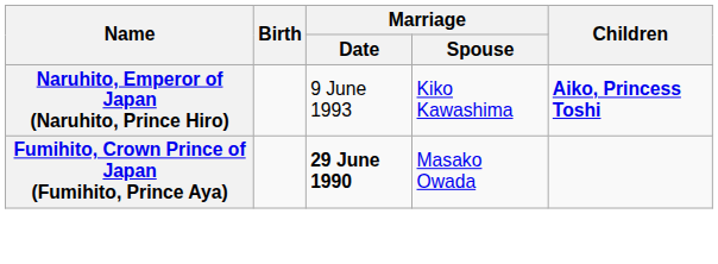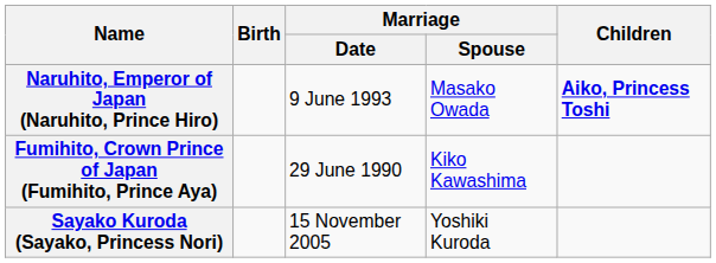 <table class="wikitable plainrowheaders">
 <tr>
 <th rowspan="2" scope="col">Name</th>
 <th rowspan="2" scope="col">Birth</th>
 <th colspan="2" scope="col">Marriage</th>
 <th rowspan="2" scope="col">Children</th>
 </tr>
 <tr>
 <th scope="col">Date</th>
 <th scope="col">Spouse</th>
 </tr>
 <tr>
 <th scope="row"><a href='#'>Naruhito, Emperor of Japan</a><br>(Naruhito, Prince Hiro)</th>
 <td></td>
 <td>9 June 1993</td>
-<td><a href='#'>Kiko Kawashima</a></td>
+<td><a href='#'>Masako Owada</a></td>
 <td><strong><a href='#'>Aiko, Princess Toshi</a></strong></td>
 </tr>
 <tr>
 <th scope="row"><a href='#'>Fumihito, Crown Prince of Japan</a><br>(Fumihito, Prince Aya)</th>
 <td></td>
-<td><strong>29 June 1990</strong></td>
-<td><a href='#'>Masako Owada</a></td>
+<td>29 June 1990</td>
+<td><a href='#'>Kiko Kawashima</a></td>
+<td></td>
+</tr>
+<tr>
+<th scope="row"><a href='#'>Sayako Kuroda</a><br>(Sayako, Princess Nori)</th>
+<td></td>
+<td>15 November 2005</td>
+<td>Yoshiki Kuroda</td>
 <td></td>
 </tr>
 </table>
